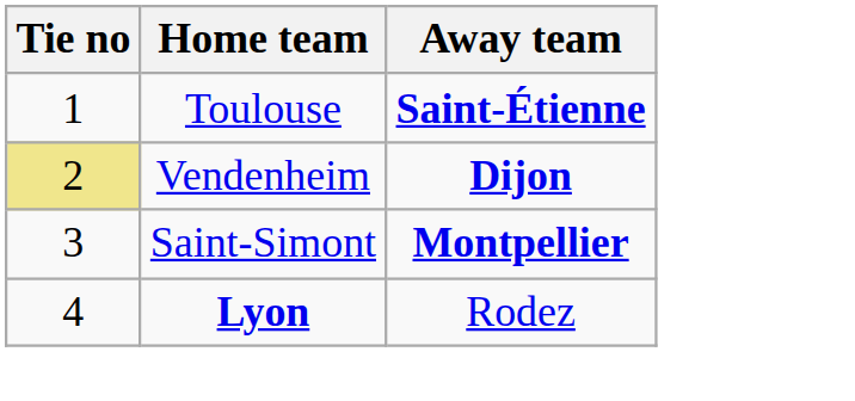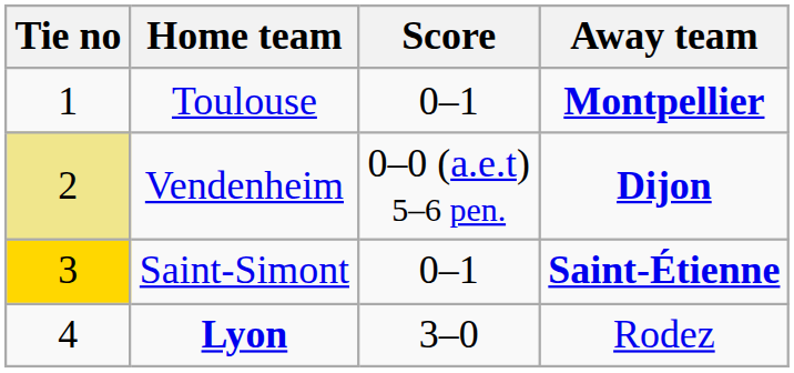 <table class="wikitable" style="text-align:center">
 <tr>
 <th>Tie no</th>
 <th>Home team</th>
+<th>Score</th>
 <th>Away team</th>
 </tr>
 <tr>
 <td>1</td>
 <td><a href='#'>Toulouse</a></td>
-<td><strong><a href='#'>Saint-Étienne</a></strong></td>
+<td>0–1</td>
+<td><strong><a href='#'>Montpellier</a></strong></td>
 </tr>
 <tr>
 <td style="background: khaki;">2</td>
 <td><a href='#'>Vendenheim</a></td>
+<td>0–0 (<a href='#'>a.e.t</a>) <br> <small>5–6 <a href='#'>pen.</a></small></td>
 <td><strong><a href='#'>Dijon</a></strong></td>
 </tr>
 <tr>
-<td>3</td>
+<td style="background: gold;">3</td>
 <td><a href='#'>Saint-Simont</a></td>
-<td><strong><a href='#'>Montpellier</a></strong></td>
+<td>0–1</td>
+<td><strong><a href='#'>Saint-Étienne</a></strong></td>
 </tr>
 <tr>
 <td>4</td>
 <td><strong><a href='#'>Lyon</a></strong></td>
+<td>3–0</td>
 <td><a href='#'>Rodez</a></td>
 </tr>
 </table>
